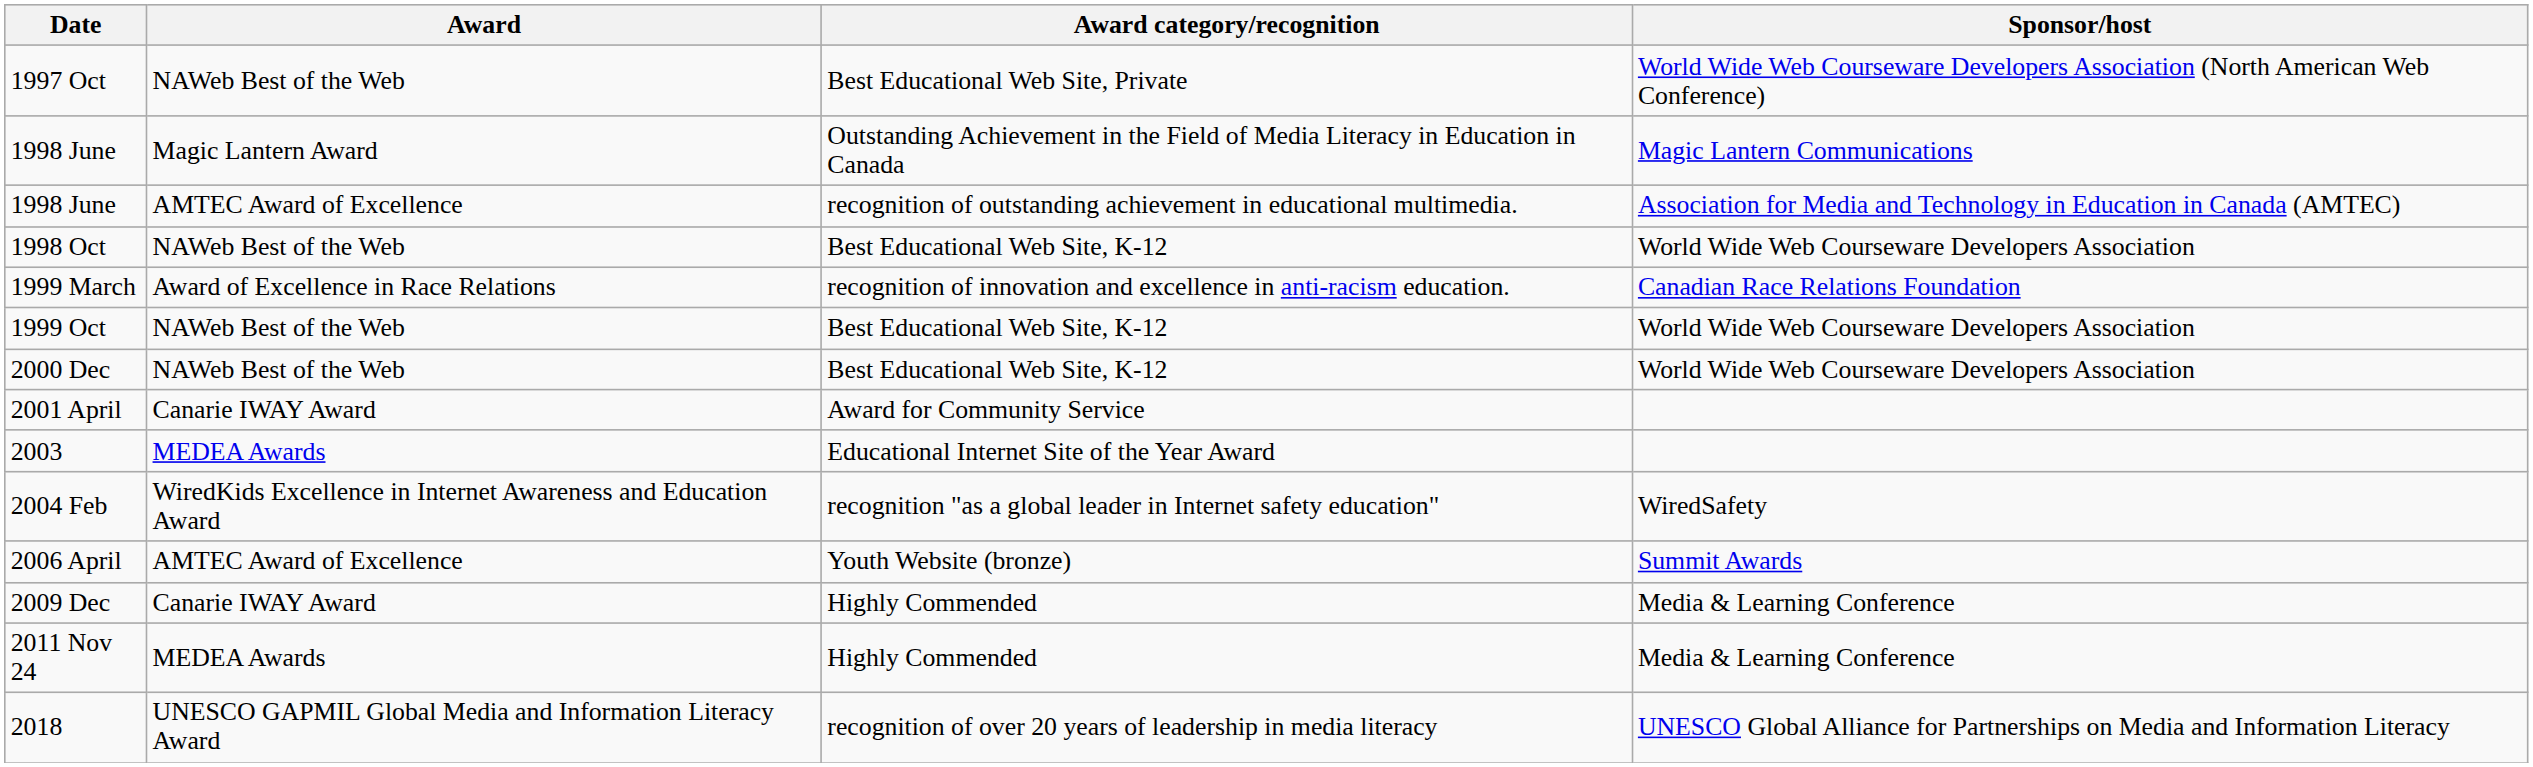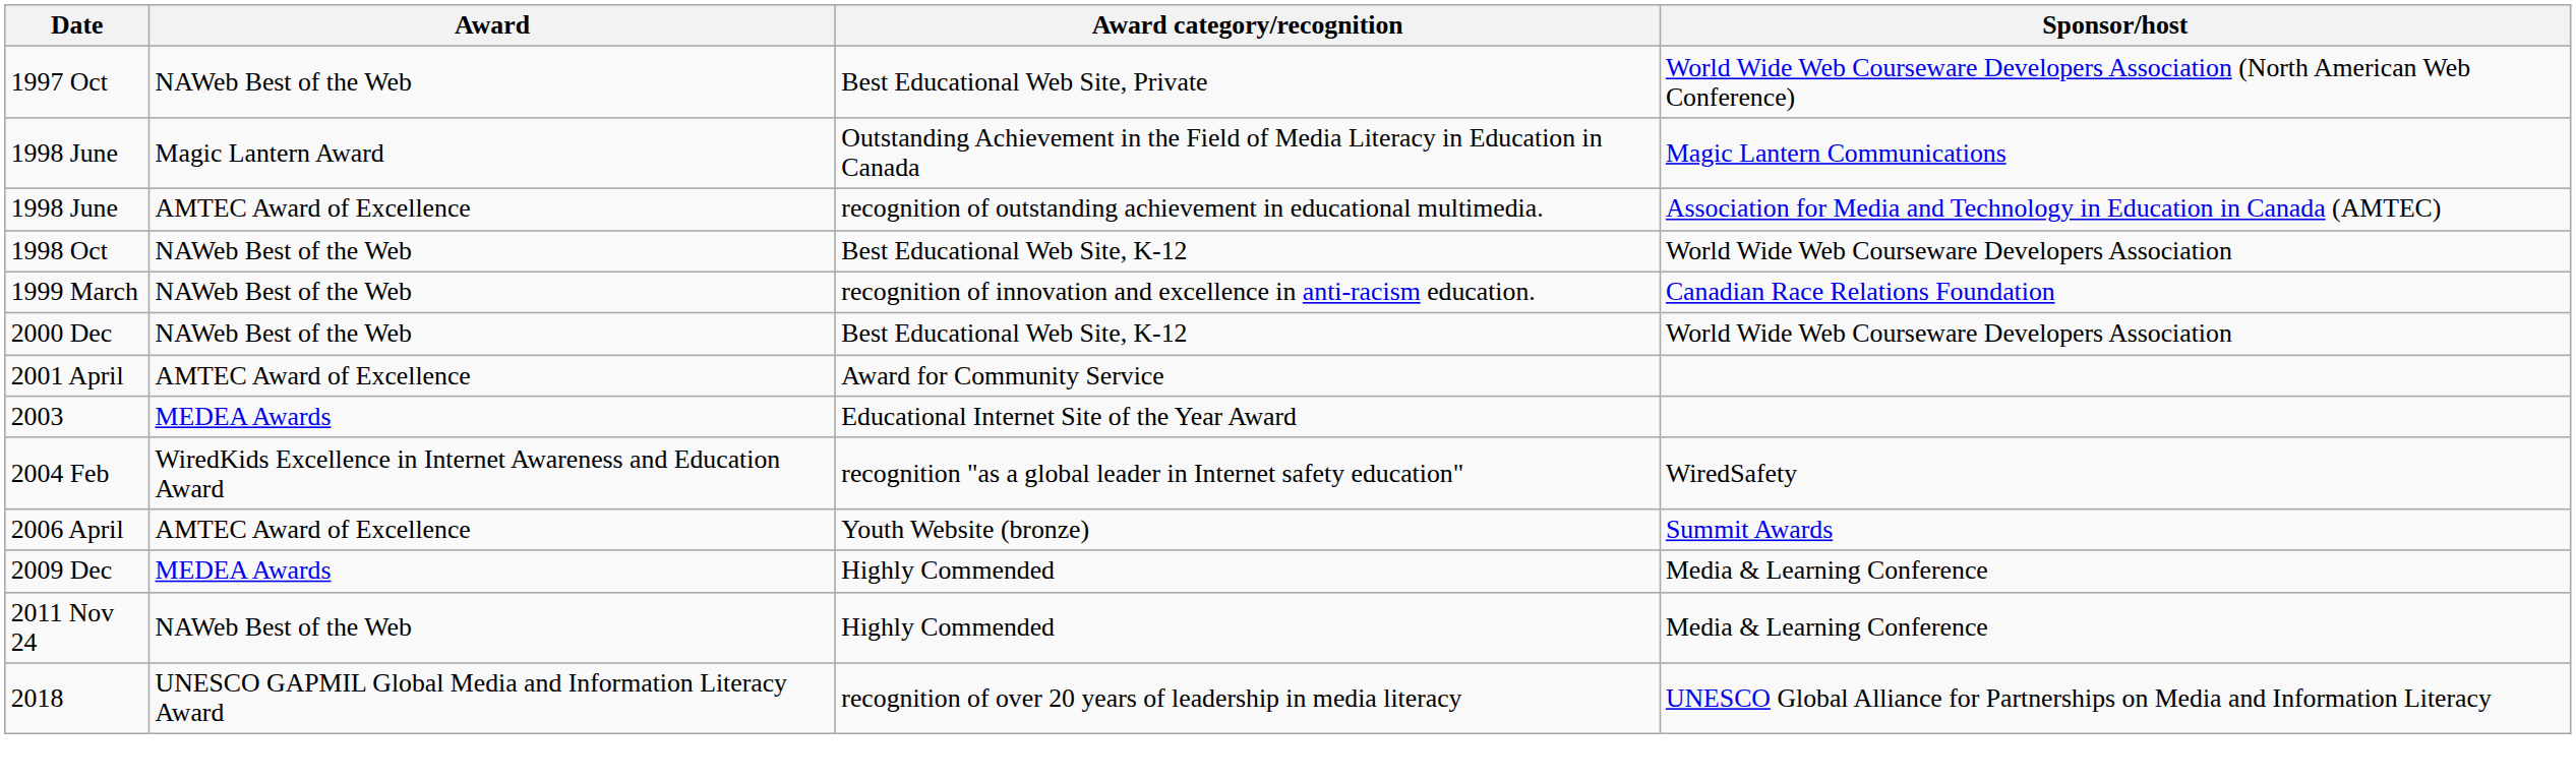 <table class="wikitable">
 <tr>
 <th>Date</th>
 <th>Award</th>
 <th>Award category/recognition</th>
 <th>Sponsor/host</th>
 </tr>
 <tr>
 <td>1997 Oct</td>
 <td>NAWeb Best of the Web</td>
 <td>Best Educational Web Site, Private</td>
 <td><a href='#'>World Wide Web Courseware Developers Association</a> (North American Web Conference)</td>
 </tr>
 <tr>
 <td>1998 June</td>
 <td>Magic Lantern Award</td>
 <td>Outstanding Achievement in the Field of Media Literacy in Education in Canada</td>
 <td><a href='#'>Magic Lantern Communications</a></td>
 </tr>
 <tr>
 <td>1998 June</td>
 <td>AMTEC Award of Excellence</td>
 <td>recognition of outstanding achievement in educational multimedia.</td>
 <td><a href='#'>Association for Media and Technology in Education in Canada</a> (AMTEC)</td>
 </tr>
 <tr>
 <td>1998 Oct</td>
 <td>NAWeb Best of the Web</td>
 <td>Best Educational Web Site, K-12</td>
 <td>World Wide Web Courseware Developers Association</td>
 </tr>
 <tr>
 <td>1999 March</td>
-<td>Award of Excellence in Race Relations</td>
+<td>NAWeb Best of the Web</td>
 <td>recognition of innovation and excellence in <a href='#'>anti-racism</a> education.</td>
 <td><a href='#'>Canadian Race Relations Foundation</a></td>
-</tr>
-<tr>
-<td>1999 Oct</td>
-<td>NAWeb Best of the Web</td>
-<td>Best Educational Web Site, K-12</td>
-<td>World Wide Web Courseware Developers Association</td>
 </tr>
 <tr>
 <td>2000 Dec</td>
 <td>NAWeb Best of the Web</td>
 <td>Best Educational Web Site, K-12</td>
 <td>World Wide Web Courseware Developers Association</td>
 </tr>
 <tr>
 <td>2001 April</td>
-<td>Canarie IWAY Award</td>
+<td>AMTEC Award of Excellence</td>
 <td>Award for Community Service</td>
 <td></td>
 </tr>
 <tr>
 <td>2003</td>
 <td><a href='#'>MEDEA Awards</a></td>
 <td>Educational Internet Site of the Year Award</td>
 <td></td>
 </tr>
 <tr>
 <td>2004 Feb</td>
 <td>WiredKids Excellence in Internet Awareness and Education Award</td>
 <td>recognition "as a global leader in Internet safety education"</td>
 <td>WiredSafety</td>
 </tr>
 <tr>
 <td>2006 April</td>
 <td>AMTEC Award of Excellence</td>
 <td>Youth Website (bronze)</td>
 <td><a href='#'>Summit Awards</a></td>
 </tr>
 <tr>
 <td>2009 Dec</td>
-<td>Canarie IWAY Award</td>
+<td><a href='#'>MEDEA Awards</a></td>
 <td>Highly Commended</td>
 <td>Media & Learning Conference</td>
 </tr>
 <tr>
 <td>2011 Nov 24</td>
-<td>MEDEA Awards</td>
+<td>NAWeb Best of the Web</td>
 <td>Highly Commended</td>
 <td>Media & Learning Conference</td>
 </tr>
 <tr>
 <td>2018</td>
 <td>UNESCO GAPMIL Global Media and Information Literacy Award</td>
 <td>recognition of over 20 years of leadership in media literacy</td>
 <td><a href='#'>UNESCO</a> Global Alliance for Partnerships on Media and Information Literacy</td>
 </tr>
 </table>
